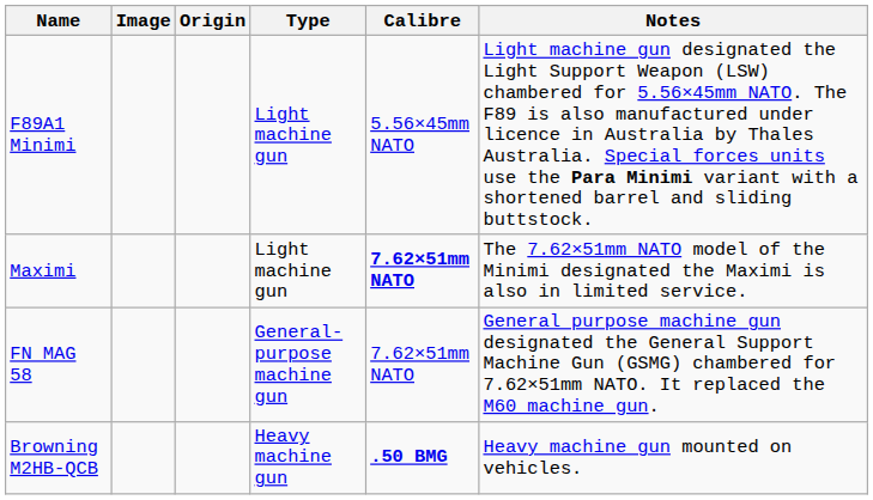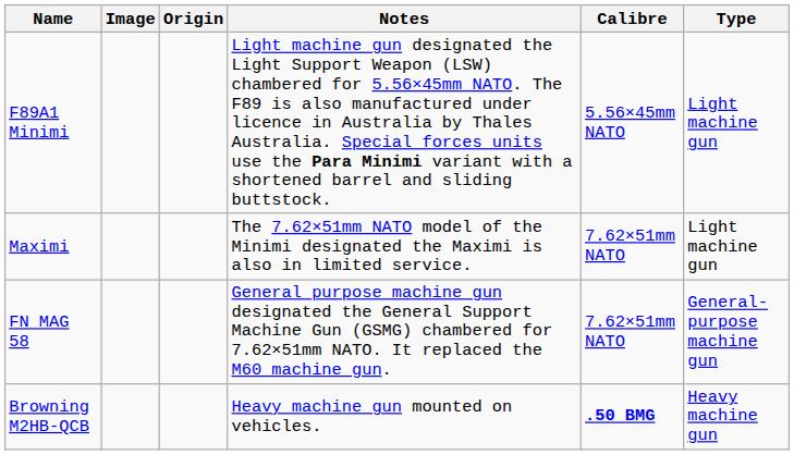 <table class="wikitable">
 <tr>
 <th>Name</th>
 <th>Image</th>
 <th>Origin</th>
+<th>Notes</th>
+<th>Calibre</th>
 <th>Type</th>
-<th>Calibre</th>
-<th>Notes</th>
 </tr>
 <tr>
 <td><a href='#'>F89A1 Minimi</a></td>
 <td></td>
 <td></td>
+<td><a href='#'>Light machine gun</a> designated the Light Support Weapon (LSW) chambered for <a href='#'>5.56×45mm NATO</a>. The F89 is also manufactured under licence in Australia by Thales Australia. <a href='#'>Special forces units</a> use the <strong>Para Minimi</strong> variant with a shortened barrel and sliding buttstock.</td>
+<td><a href='#'>5.56×45mm NATO</a></td>
 <td><a href='#'>Light machine gun</a></td>
-<td><a href='#'>5.56×45mm NATO</a></td>
-<td><a href='#'>Light machine gun</a> designated the Light Support Weapon (LSW) chambered for <a href='#'>5.56×45mm NATO</a>. The F89 is also manufactured under licence in Australia by Thales Australia. <a href='#'>Special forces units</a> use the <strong>Para Minimi</strong> variant with a shortened barrel and sliding buttstock.</td>
 </tr>
 <tr>
 <td><a href='#'>Maximi</a></td>
 <td></td>
 <td></td>
+<td>The <a href='#'>7.62×51mm NATO</a> model of the Minimi designated the Maximi is also in limited service.</td>
+<td><a href='#'>7.62×51mm NATO</a></td>
 <td>Light machine gun</td>
-<td><strong><a href='#'>7.62×51mm NATO</a></strong></td>
-<td>The <a href='#'>7.62×51mm NATO</a> model of the Minimi designated the Maximi is also in limited service.</td>
 </tr>
 <tr>
 <td><a href='#'>FN MAG 58</a></td>
 <td></td>
 <td></td>
+<td><a href='#'>General purpose machine gun</a> designated the General Support Machine Gun (GSMG) chambered for 7.62×51mm NATO. It replaced the <a href='#'>M60 machine gun</a>.</td>
+<td><a href='#'>7.62×51mm NATO</a></td>
 <td><a href='#'>General-purpose machine gun</a></td>
-<td><a href='#'>7.62×51mm NATO</a></td>
-<td><a href='#'>General purpose machine gun</a> designated the General Support Machine Gun (GSMG) chambered for 7.62×51mm NATO. It replaced the <a href='#'>M60 machine gun</a>.</td>
 </tr>
 <tr>
 <td><a href='#'>Browning M2HB-QCB</a></td>
 <td></td>
 <td></td>
+<td><a href='#'>Heavy machine gun</a> mounted on vehicles.</td>
+<td><strong><a href='#'>.50 BMG</a></strong></td>
 <td><a href='#'>Heavy machine gun</a></td>
-<td><strong><a href='#'>.50 BMG</a></strong></td>
-<td><a href='#'>Heavy machine gun</a> mounted on vehicles.</td>
 </tr>
 </table>
